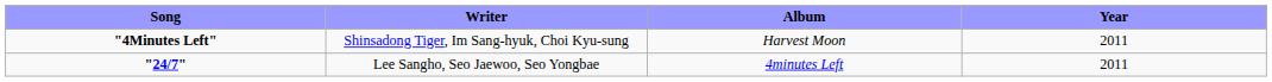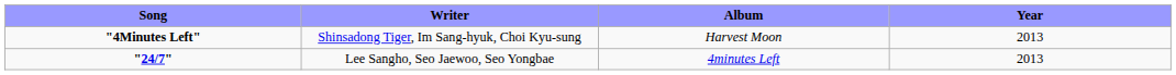 <table class="wikitable" style="margin:0.5em auto; clear:both; font-size:.9em; text-align:center; width:100%">
 <tr>
 <th width="500" style="background: #99F;">Song</th>
 <th width="500" style="background: #99F;">Writer</th>
 <th width="500" style="background: #99F;">Album</th>
 <th width="500" style="background: #99F;">Year</th>
 </tr>
 <tr>
 <td><strong>"4Minutes Left"</strong></td>
 <td><a href='#'>Shinsadong Tiger</a>, Im Sang-hyuk, Choi Kyu-sung</td>
 <td><em>Harvest Moon</em></td>
-<td>2011</td>
+<td>2013</td>
 </tr>
 <tr>
 <td><strong>"<a href='#'>24/7</a>"</strong></td>
 <td>Lee Sangho, Seo Jaewoo, Seo Yongbae</td>
 <td><em><a href='#'>4minutes Left</a></em></td>
-<td>2011</td>
+<td>2013</td>
 </tr>
 </table>
